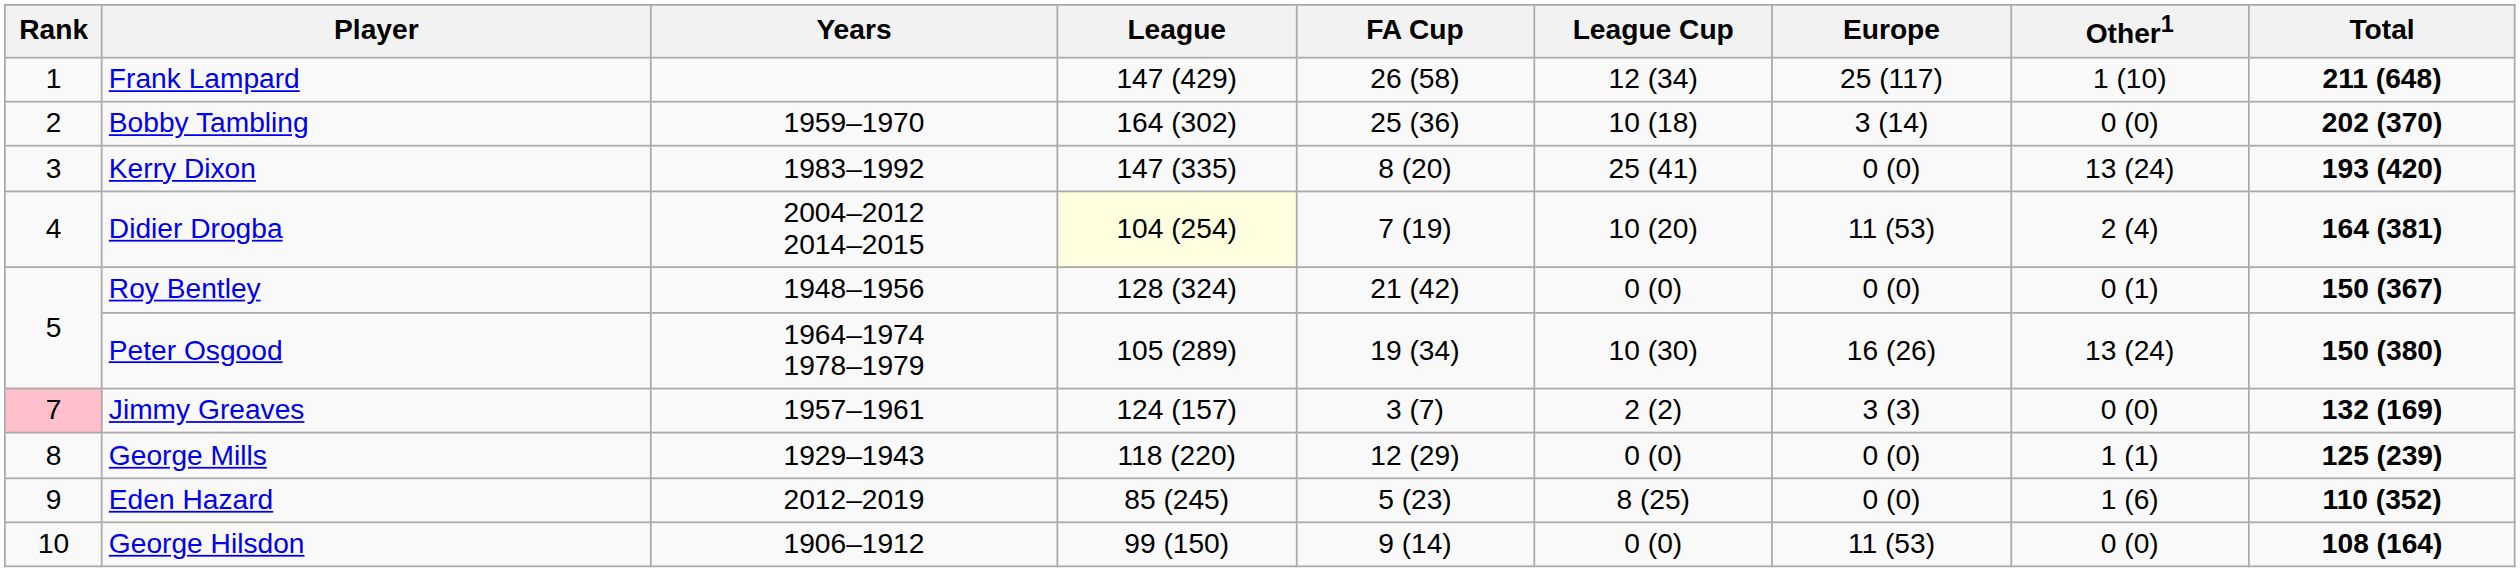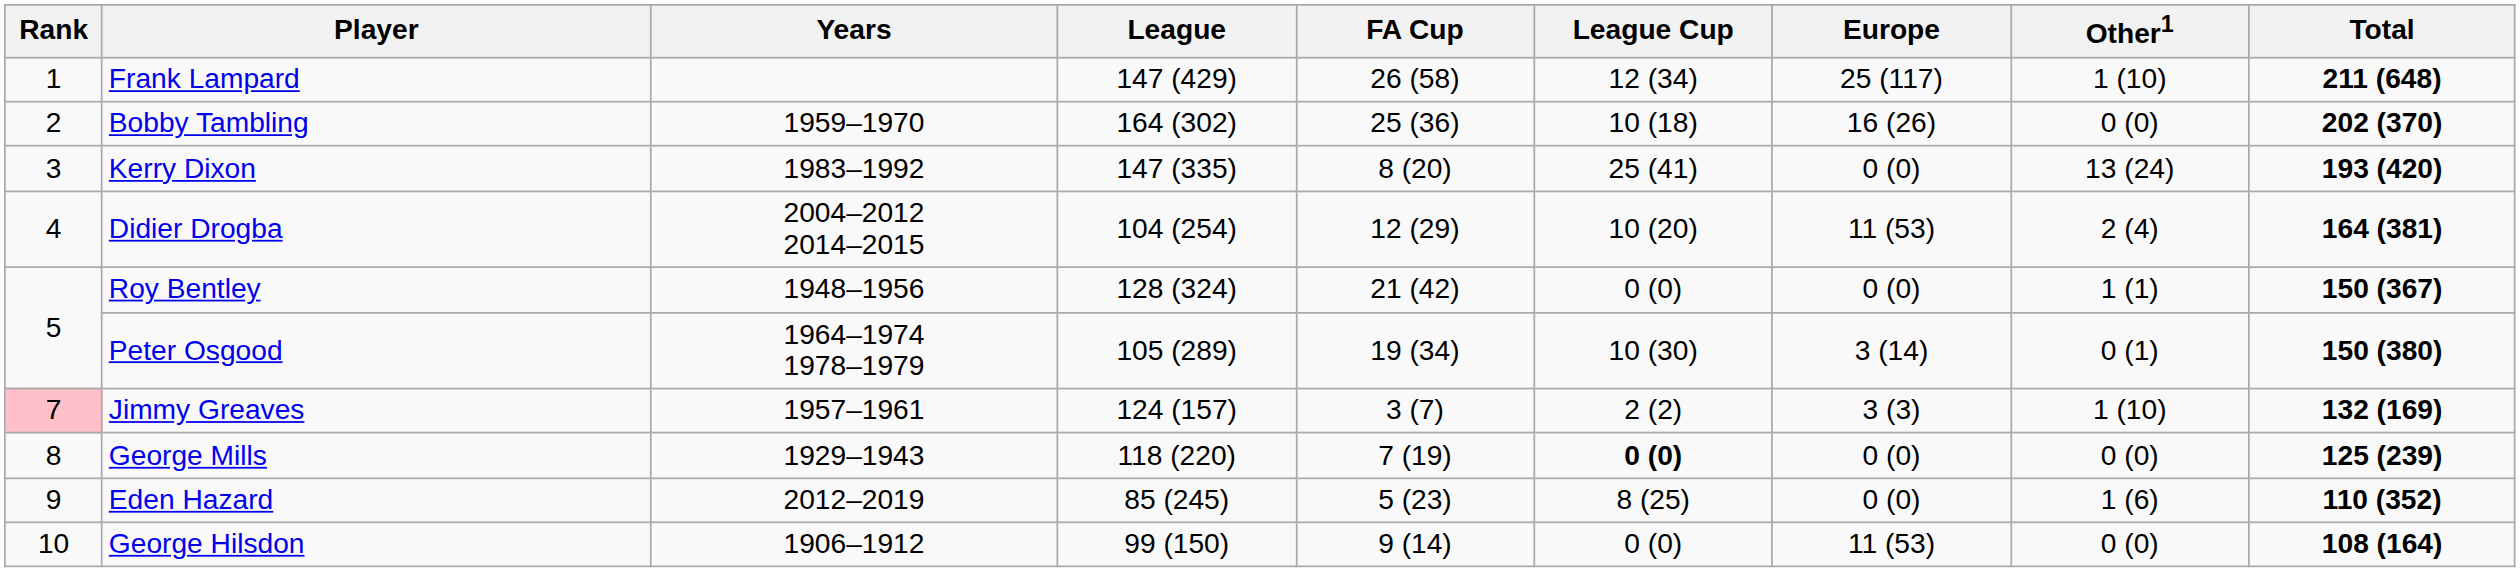 <table class="wikitable sortable" style="text-align:center;">
 <tr>
 <th style="width: 3em;">Rank</th>
 <th style="width: 19em;">Player</th>
 <th style="width: 14em;">Years</th>
 <th style="width: 8em;">League</th>
 <th style="width: 8em;">FA Cup</th>
 <th style="width: 8em;">League Cup</th>
 <th style="width: 8em;">Europe</th>
 <th style="width: 8em;">Other<sup>1</sup></th>
 <th style="width: 9em;">Total</th>
 </tr>
 <tr>
 <td>1</td>
 <td style="text-align:left;"> <a href='#'>Frank Lampard</a></td>
 <td></td>
 <td>147 (429)</td>
 <td>26 (58)</td>
 <td>12 (34)</td>
 <td>25 (117)</td>
 <td>1 (10)</td>
 <td><strong>211 (648)</strong></td>
 </tr>
 <tr>
 <td>2</td>
 <td style="text-align:left;"> <a href='#'>Bobby Tambling</a></td>
 <td>1959–1970</td>
 <td>164 (302)</td>
 <td>25 (36)</td>
 <td>10 (18)</td>
-<td>3 (14)</td>
+<td>16 (26)</td>
 <td>0 (0)</td>
 <td><strong>202 (370)</strong></td>
 </tr>
 <tr>
 <td>3</td>
 <td style="text-align:left;"> <a href='#'>Kerry Dixon</a></td>
 <td>1983–1992</td>
 <td>147 (335)</td>
 <td>8 (20)</td>
 <td>25 (41)</td>
 <td>0 (0)</td>
 <td>13 (24)</td>
 <td><strong>193 (420)</strong></td>
 </tr>
 <tr>
 <td>4</td>
 <td style="text-align:left;"> <a href='#'>Didier Drogba</a></td>
 <td>2004–2012<br>2014–2015</td>
-<td style="background: lightyellow;">104 (254)</td>
-<td>7 (19)</td>
+<td>104 (254)</td>
+<td>12 (29)</td>
 <td>10 (20)</td>
 <td>11 (53)</td>
 <td>2 (4)</td>
 <td><strong>164 (381)</strong></td>
 </tr>
 <tr>
 <td rowspan="2">5</td>
 <td style="text-align:left;"> <a href='#'>Roy Bentley</a></td>
 <td>1948–1956</td>
 <td>128 (324)</td>
 <td>21 (42)</td>
 <td>0 (0)</td>
 <td>0 (0)</td>
-<td>0 (1)</td>
+<td>1 (1)</td>
 <td><strong>150 (367)</strong></td>
 </tr>
 <tr>
 <td style="text-align:left;"> <a href='#'>Peter Osgood</a></td>
 <td>1964–1974<br>1978–1979</td>
 <td>105 (289)</td>
 <td>19 (34)</td>
 <td>10 (30)</td>
-<td>16 (26)</td>
-<td>13 (24)</td>
+<td>3 (14)</td>
+<td>0 (1)</td>
 <td><strong>150 (380)</strong></td>
 </tr>
 <tr>
 <td style="background: pink;">7</td>
 <td style="text-align:left;"> <a href='#'>Jimmy Greaves</a></td>
 <td>1957–1961</td>
 <td>124 (157)</td>
 <td>3 (7)</td>
 <td>2 (2)</td>
 <td>3 (3)</td>
-<td>0 (0)</td>
+<td>1 (10)</td>
 <td><strong>132 (169)</strong></td>
 </tr>
 <tr>
 <td>8</td>
 <td style="text-align:left;"> <a href='#'>George Mills</a></td>
 <td>1929–1943</td>
 <td>118 (220)</td>
-<td>12 (29)</td>
+<td>7 (19)</td>
+<td><strong>0 (0)</strong></td>
 <td>0 (0)</td>
 <td>0 (0)</td>
-<td>1 (1)</td>
 <td><strong>125 (239)</strong></td>
 </tr>
 <tr>
 <td>9</td>
 <td style="text-align:left;"> <a href='#'>Eden Hazard</a></td>
 <td>2012–2019</td>
 <td>85 (245)</td>
 <td>5 (23)</td>
 <td>8 (25)</td>
 <td>0 (0)</td>
 <td>1 (6)</td>
 <td><strong>110 (352)</strong></td>
 </tr>
 <tr>
 <td>10</td>
 <td style="text-align:left;"> <a href='#'>George Hilsdon</a></td>
 <td>1906–1912</td>
 <td>99 (150)</td>
 <td>9 (14)</td>
 <td>0 (0)</td>
 <td>11 (53)</td>
 <td>0 (0)</td>
 <td><strong>108 (164)</strong></td>
 </tr>
 </table>
